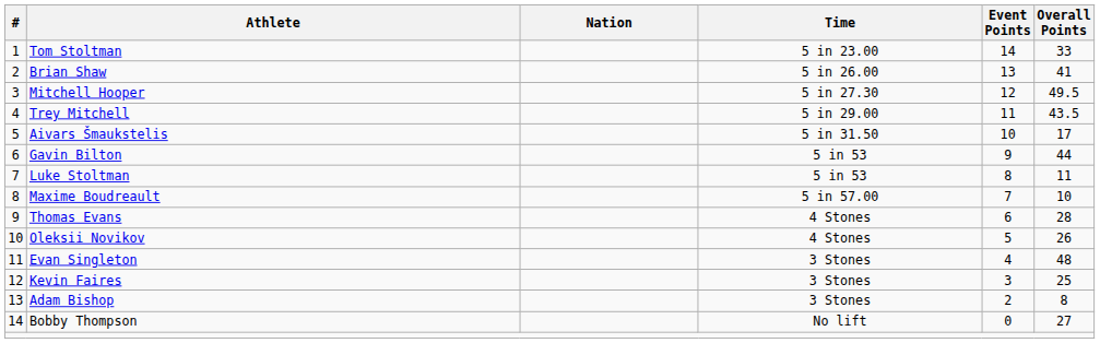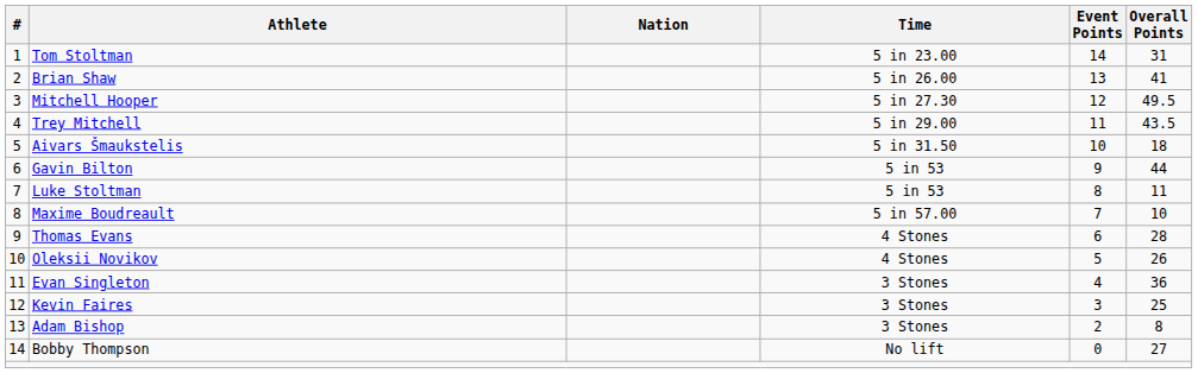 <table class="wikitable sortable" style="text-align:center;width: 70%;">
 <tr>
 <th scope="col" style="width: 10px;">#</th>
 <th scope="col">Athlete</th>
 <th scope="col">Nation</th>
 <th scope="col">Time</th>
 <th scope="col" style="width: 10px;">Event Points</th>
 <th scope="col" style="width: 10px;">Overall Points</th>
 </tr>
 <tr>
 <td>1</td>
 <td align=left><a href='#'>Tom Stoltman</a></td>
 <td align=left></td>
 <td>5 in 23.00</td>
 <td>14</td>
-<td>33</td>
+<td>31</td>
 </tr>
 <tr>
 <td>2</td>
 <td align=left><a href='#'>Brian Shaw</a></td>
 <td align=left></td>
 <td>5 in 26.00</td>
 <td>13</td>
 <td>41</td>
 </tr>
 <tr>
 <td>3</td>
 <td align=left><a href='#'>Mitchell Hooper</a></td>
 <td align=left></td>
 <td>5 in 27.30</td>
 <td>12</td>
 <td>49.5</td>
 </tr>
 <tr>
 <td>4</td>
 <td align=left><a href='#'>Trey Mitchell</a></td>
 <td align=left></td>
 <td>5 in 29.00</td>
 <td>11</td>
 <td>43.5</td>
 </tr>
 <tr>
 <td>5</td>
 <td align=left><a href='#'>Aivars Šmaukstelis</a></td>
 <td align=left></td>
 <td>5 in 31.50</td>
 <td>10</td>
-<td>17</td>
+<td>18</td>
 </tr>
 <tr>
 <td>6</td>
 <td align=left><a href='#'>Gavin Bilton</a></td>
 <td align=left></td>
 <td>5 in 53</td>
 <td>9</td>
 <td>44</td>
 </tr>
 <tr>
 <td>7</td>
 <td align=left><a href='#'>Luke Stoltman</a></td>
 <td align=left></td>
 <td>5 in 53</td>
 <td>8</td>
 <td>11</td>
 </tr>
 <tr>
 <td>8</td>
 <td align=left><a href='#'>Maxime Boudreault</a></td>
 <td align=left></td>
 <td>5 in 57.00</td>
 <td>7</td>
 <td>10</td>
 </tr>
 <tr>
 <td>9</td>
 <td align=left><a href='#'>Thomas Evans</a></td>
 <td align=left></td>
 <td>4 Stones</td>
 <td>6</td>
 <td>28</td>
 </tr>
 <tr>
 <td>10</td>
 <td align=left><a href='#'>Oleksii Novikov</a></td>
 <td align=left></td>
 <td>4 Stones</td>
 <td>5</td>
 <td>26</td>
 </tr>
 <tr>
 <td>11</td>
 <td align=left><a href='#'>Evan Singleton</a></td>
 <td align=left></td>
 <td>3 Stones</td>
 <td>4</td>
-<td>48</td>
+<td>36</td>
 </tr>
 <tr>
 <td>12</td>
 <td align=left><a href='#'>Kevin Faires</a></td>
 <td align=left></td>
 <td>3 Stones</td>
 <td>3</td>
 <td>25</td>
 </tr>
 <tr>
 <td>13</td>
 <td align=left><a href='#'>Adam Bishop</a></td>
 <td align=left></td>
 <td>3 Stones</td>
 <td>2</td>
 <td>8</td>
 </tr>
 <tr>
 <td>14</td>
 <td align=left>Bobby Thompson</td>
 <td align=left></td>
 <td>No lift</td>
 <td>0</td>
 <td>27</td>
 </tr>
 <tr class="sortbottom">
 <td colspan="6"></td>
 </tr>
 </table>
